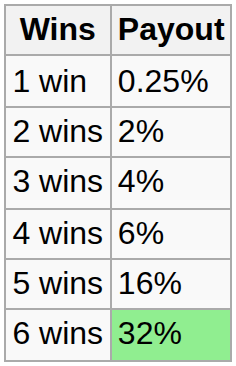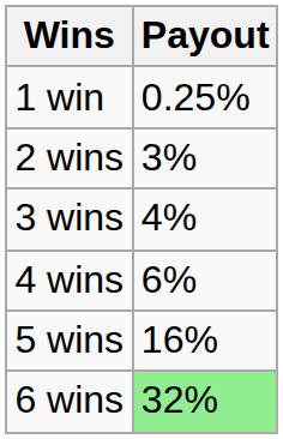 <table class="wikitable">
 <tr>
 <th>Wins</th>
 <th>Payout</th>
 </tr>
 <tr>
 <td>1 win</td>
 <td>0.25%</td>
 </tr>
 <tr>
 <td>2 wins</td>
-<td>2%</td>
+<td>3%</td>
 </tr>
 <tr>
 <td>3 wins</td>
 <td>4%</td>
 </tr>
 <tr>
 <td>4 wins</td>
 <td>6%</td>
 </tr>
 <tr>
 <td>5 wins</td>
 <td>16%</td>
 </tr>
 <tr>
 <td>6 wins</td>
 <td style="background: lightgreen;">32%</td>
 </tr>
 </table>
